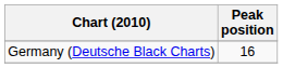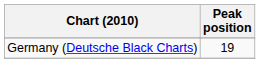 <table class="wikitable sortable">
 <tr>
 <th>Chart (2010)</th>
 <th style="text-align:center;">Peak<br>position</th>
 </tr>
 <tr>
 </tr>
 <tr>
 </tr>
 <tr>
 <td>Germany (<a href='#'>Deutsche Black Charts</a>)</td>
-<td align="center">16</td>
+<td align="center">19</td>
 </tr>
 <tr>
 </tr>
 <tr>
 </tr>
 <tr>
 </tr>
 <tr>
 </tr>
 <tr>
 </tr>
 <tr>
 </tr>
 </table>
